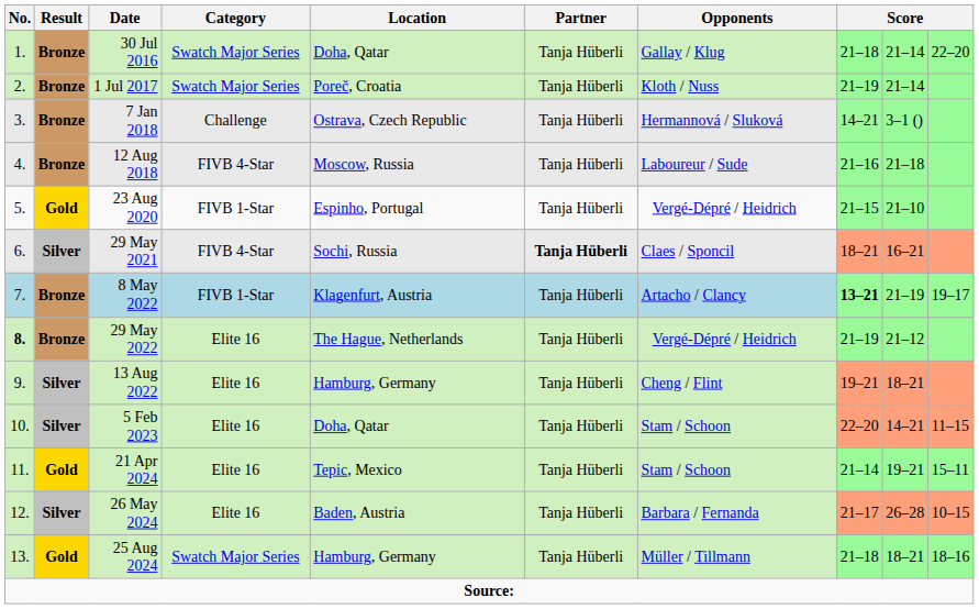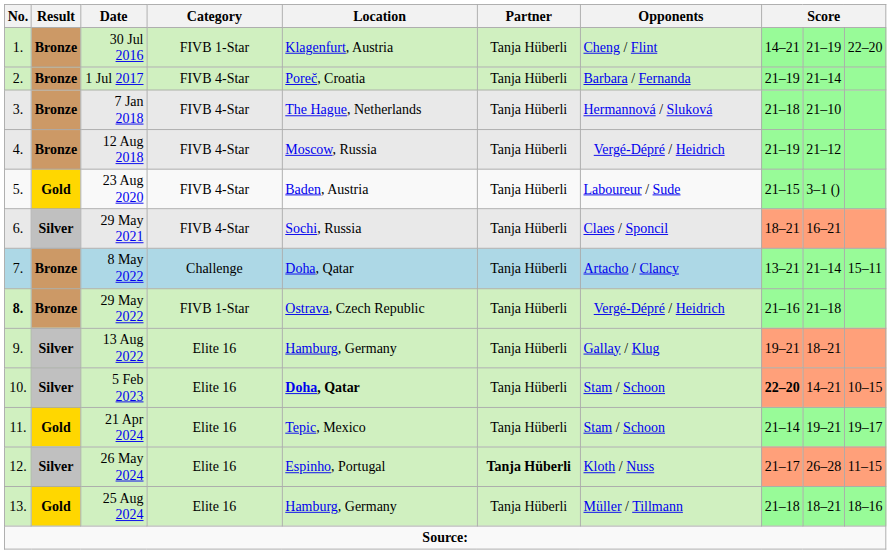 <table class="sortable wikitable" style=font-size:95%>
 <tr>
 <th>No.</th>
 <th>Result</th>
 <th width="65">Date</th>
 <th width="140">Category</th>
 <th width="205">Location</th>
 <th width="105">Partner</th>
 <th width="190">Opponents</th>
 <th colspan="3">Score</th>
 </tr>
 <tr bgcolor=#d0f0c0>
 <td align=center>1.</td>
 <td align=center style="background:#cc9966;"><strong>Bronze</strong></td>
 <td align=right>30 Jul <a href='#'>2016</a></td>
-<td align=center><a href='#'>Swatch Major Series</a></td>
-<td> <a href='#'>Doha</a>, Qatar</td>
+<td align=center>FIVB 1-Star</td>
+<td> <a href='#'>Klagenfurt</a>, Austria</td>
 <td align=center>Tanja Hüberli</td>
-<td> <a href='#'>Gallay</a> / <a href='#'>Klug</a></td>
-<td bgcolor=98FB98>21–18</td>
-<td bgcolor=98FB98>21–14</td>
+<td> <a href='#'>Cheng</a> / <a href='#'>Flint</a></td>
+<td bgcolor=98FB98>14–21</td>
+<td bgcolor=98FB98>21–19</td>
 <td bgcolor=98FB98>22–20</td>
 </tr>
 <tr bgcolor=#d0f0c0>
 <td align=center>2.</td>
 <td align=center style="background:#cc9966;"><strong>Bronze</strong></td>
 <td align=right>1 Jul <a href='#'>2017</a></td>
-<td align=center><a href='#'>Swatch Major Series</a></td>
+<td align=center>FIVB 4-Star</td>
 <td> <a href='#'>Poreč</a>, Croatia</td>
 <td align=center>Tanja Hüberli</td>
-<td> <a href='#'>Kloth</a> / <a href='#'>Nuss</a></td>
+<td> <a href='#'>Barbara</a> / <a href='#'>Fernanda</a></td>
 <td bgcolor=98FB98>21–19</td>
 <td bgcolor=98FB98>21–14</td>
 <td bgcolor=98FB98></td>
 </tr>
 <tr bgcolor=#E9E9E9>
 <td align=center>3.</td>
 <td align=center style="background:#cc9966;"><strong>Bronze</strong></td>
 <td align=right>7 Jan <a href='#'>2018</a></td>
-<td align=center>Challenge</td>
-<td> <a href='#'>Ostrava</a>, Czech Republic</td>
+<td align=center>FIVB 4-Star</td>
+<td> <a href='#'>The Hague</a>, Netherlands</td>
 <td align=center>Tanja Hüberli</td>
 <td> <a href='#'>Hermannová</a> / <a href='#'>Sluková</a></td>
-<td bgcolor=98FB98>14–21</td>
-<td bgcolor=98FB98>3–1 ()</td>
+<td bgcolor=98FB98>21–18</td>
+<td bgcolor=98FB98>21–10</td>
 <td bgcolor=98FB98></td>
 </tr>
 <tr bgcolor=#E9E9E9>
 <td align=center>4.</td>
 <td align=center style="background:#cc9966;"><strong>Bronze</strong></td>
 <td align=right>12 Aug <a href='#'>2018</a></td>
 <td align=center>FIVB 4-Star</td>
 <td> <a href='#'>Moscow</a>, Russia</td>
 <td align=center>Tanja Hüberli</td>
-<td> <a href='#'>Laboureur</a> / <a href='#'>Sude</a></td>
-<td bgcolor=98FB98>21–16</td>
-<td bgcolor=98FB98>21–18</td>
+<td>   <a href='#'>Vergé-Dépré</a> / <a href='#'>Heidrich</a></td>
+<td bgcolor=98FB98>21–19</td>
+<td bgcolor=98FB98>21–12</td>
 <td bgcolor=98FB98></td>
 </tr>
 <tr>
 <td align=center>5.</td>
 <td align=center style="background:gold;"><strong>Gold</strong></td>
 <td align=right>23 Aug <a href='#'>2020</a></td>
-<td align=center>FIVB 1-Star</td>
-<td> <a href='#'>Espinho</a>, Portugal</td>
+<td align=center>FIVB 4-Star</td>
+<td> <a href='#'>Baden</a>, Austria</td>
 <td align=center>Tanja Hüberli</td>
-<td>   <a href='#'>Vergé-Dépré</a> / <a href='#'>Heidrich</a></td>
+<td> <a href='#'>Laboureur</a> / <a href='#'>Sude</a></td>
 <td bgcolor=98FB98>21–15</td>
-<td bgcolor=98FB98>21–10</td>
+<td bgcolor=98FB98>3–1 ()</td>
 <td bgcolor=98FB98></td>
 </tr>
 <tr bgcolor=#E9E9E9>
 <td align=center>6.</td>
 <td align=center style="background:silver;"><strong>Silver</strong></td>
 <td align=right>29 May <a href='#'>2021</a></td>
 <td align=center>FIVB 4-Star</td>
 <td> <a href='#'>Sochi</a>, Russia</td>
-<td align=center><strong>Tanja Hüberli</strong></td>
+<td align=center>Tanja Hüberli</td>
 <td> <a href='#'>Claes</a> / <a href='#'>Sponcil</a></td>
 <td style="background:#ffa07a;">18–21</td>
 <td style="background:#ffa07a;">16–21</td>
 <td style="background:#ffa07a;"></td>
 </tr>
 <tr bgcolor=lightblue>
 <td align=center>7.</td>
 <td align=center style="background:#cc9966;"><strong>Bronze</strong></td>
 <td align=right>8 May <a href='#'>2022</a></td>
-<td align=center>FIVB 1-Star</td>
-<td> <a href='#'>Klagenfurt</a>, Austria</td>
+<td align=center>Challenge</td>
+<td> <a href='#'>Doha</a>, Qatar</td>
 <td align=center>Tanja Hüberli</td>
 <td> <a href='#'>Artacho</a> / <a href='#'>Clancy</a></td>
-<td bgcolor=98FB98><strong>13–21</strong></td>
-<td bgcolor=98FB98>21–19</td>
-<td bgcolor=98FB98>19–17</td>
+<td bgcolor=98FB98>13–21</td>
+<td bgcolor=98FB98>21–14</td>
+<td bgcolor=98FB98>15–11</td>
 </tr>
 <tr bgcolor=#d0f0c0>
 <td align=center><strong>8.</strong></td>
 <td align=center style="background:#cc9966;"><strong>Bronze</strong></td>
 <td align=right>29 May <a href='#'>2022</a></td>
-<td align=center>Elite 16</td>
-<td> <a href='#'>The Hague</a>, Netherlands</td>
+<td align=center>FIVB 1-Star</td>
+<td> <a href='#'>Ostrava</a>, Czech Republic</td>
 <td align=center>Tanja Hüberli</td>
 <td>   <a href='#'>Vergé-Dépré</a> / <a href='#'>Heidrich</a></td>
-<td bgcolor=98FB98>21–19</td>
-<td bgcolor=98FB98>21–12</td>
+<td bgcolor=98FB98>21–16</td>
+<td bgcolor=98FB98>21–18</td>
 <td bgcolor=98FB98></td>
 </tr>
 <tr bgcolor=#d0f0c0>
 <td align=center>9.</td>
 <td align=center style="background:silver;"><strong>Silver</strong></td>
 <td align=right>13 Aug <a href='#'>2022</a></td>
 <td align=center>Elite 16</td>
 <td> <a href='#'>Hamburg</a>, Germany</td>
 <td align=center>Tanja Hüberli</td>
-<td> <a href='#'>Cheng</a> / <a href='#'>Flint</a></td>
+<td> <a href='#'>Gallay</a> / <a href='#'>Klug</a></td>
 <td style="background:#ffa07a;">19–21</td>
 <td style="background:#ffa07a;">18–21</td>
 <td style="background:#ffa07a;"></td>
 </tr>
 <tr bgcolor=#d0f0c0>
 <td align=center>10.</td>
 <td align=center style="background:silver;"><strong>Silver</strong></td>
 <td align=right>5 Feb <a href='#'>2023</a></td>
 <td align=center>Elite 16</td>
-<td> <a href='#'>Doha</a>, Qatar</td>
+<td><strong> <a href='#'>Doha</a>, Qatar</strong></td>
 <td align=center>Tanja Hüberli</td>
 <td> <a href='#'>Stam</a> / <a href='#'>Schoon</a></td>
-<td style="background:#ffa07a;">22–20</td>
+<td style="background:#ffa07a;"><strong>22–20</strong></td>
 <td style="background:#ffa07a;">14–21</td>
-<td style="background:#ffa07a;">11–15</td>
+<td style="background:#ffa07a;">10–15</td>
 </tr>
 <tr bgcolor=#d0f0c0>
 <td align=center>11.</td>
 <td align=center style="background:gold;"><strong>Gold</strong></td>
 <td align=right>21 Apr <a href='#'>2024</a></td>
 <td align=center>Elite 16</td>
 <td> <a href='#'>Tepic</a>, Mexico</td>
 <td align=center>Tanja Hüberli</td>
 <td> <a href='#'>Stam</a> / <a href='#'>Schoon</a></td>
 <td bgcolor=98FB98>21–14</td>
 <td bgcolor=98FB98>19–21</td>
-<td bgcolor=98FB98>15–11</td>
+<td bgcolor=98FB98>19–17</td>
 </tr>
 <tr bgcolor=#d0f0c0>
 <td align=center>12.</td>
 <td align=center style="background:silver;"><strong>Silver</strong></td>
 <td align=right>26 May <a href='#'>2024</a></td>
 <td align=center>Elite 16</td>
-<td> <a href='#'>Baden</a>, Austria</td>
-<td align=center>Tanja Hüberli</td>
-<td> <a href='#'>Barbara</a> / <a href='#'>Fernanda</a></td>
+<td> <a href='#'>Espinho</a>, Portugal</td>
+<td align=center><strong>Tanja Hüberli</strong></td>
+<td> <a href='#'>Kloth</a> / <a href='#'>Nuss</a></td>
 <td style="background:#ffa07a;">21–17</td>
 <td style="background:#ffa07a;">26–28</td>
-<td style="background:#ffa07a;">10–15</td>
+<td style="background:#ffa07a;">11–15</td>
 </tr>
 <tr bgcolor=#d0f0c0>
 <td align=center>13.</td>
 <td align=center style="background:gold;"><strong>Gold</strong></td>
 <td align=right>25 Aug <a href='#'>2024</a></td>
-<td align=center><a href='#'>Swatch Major Series</a></td>
+<td align=center>Elite 16</td>
 <td> <a href='#'>Hamburg</a>, Germany</td>
 <td align=center>Tanja Hüberli</td>
 <td> <a href='#'>Müller</a> / <a href='#'>Tillmann</a></td>
 <td bgcolor=98FB98>21–18</td>
 <td bgcolor=98FB98>18–21</td>
 <td bgcolor=98FB98>18–16</td>
 </tr>
 <tr>
 <td align=center colspan ="10"><strong>Source:</strong> </td>
 </tr>
 </table>
